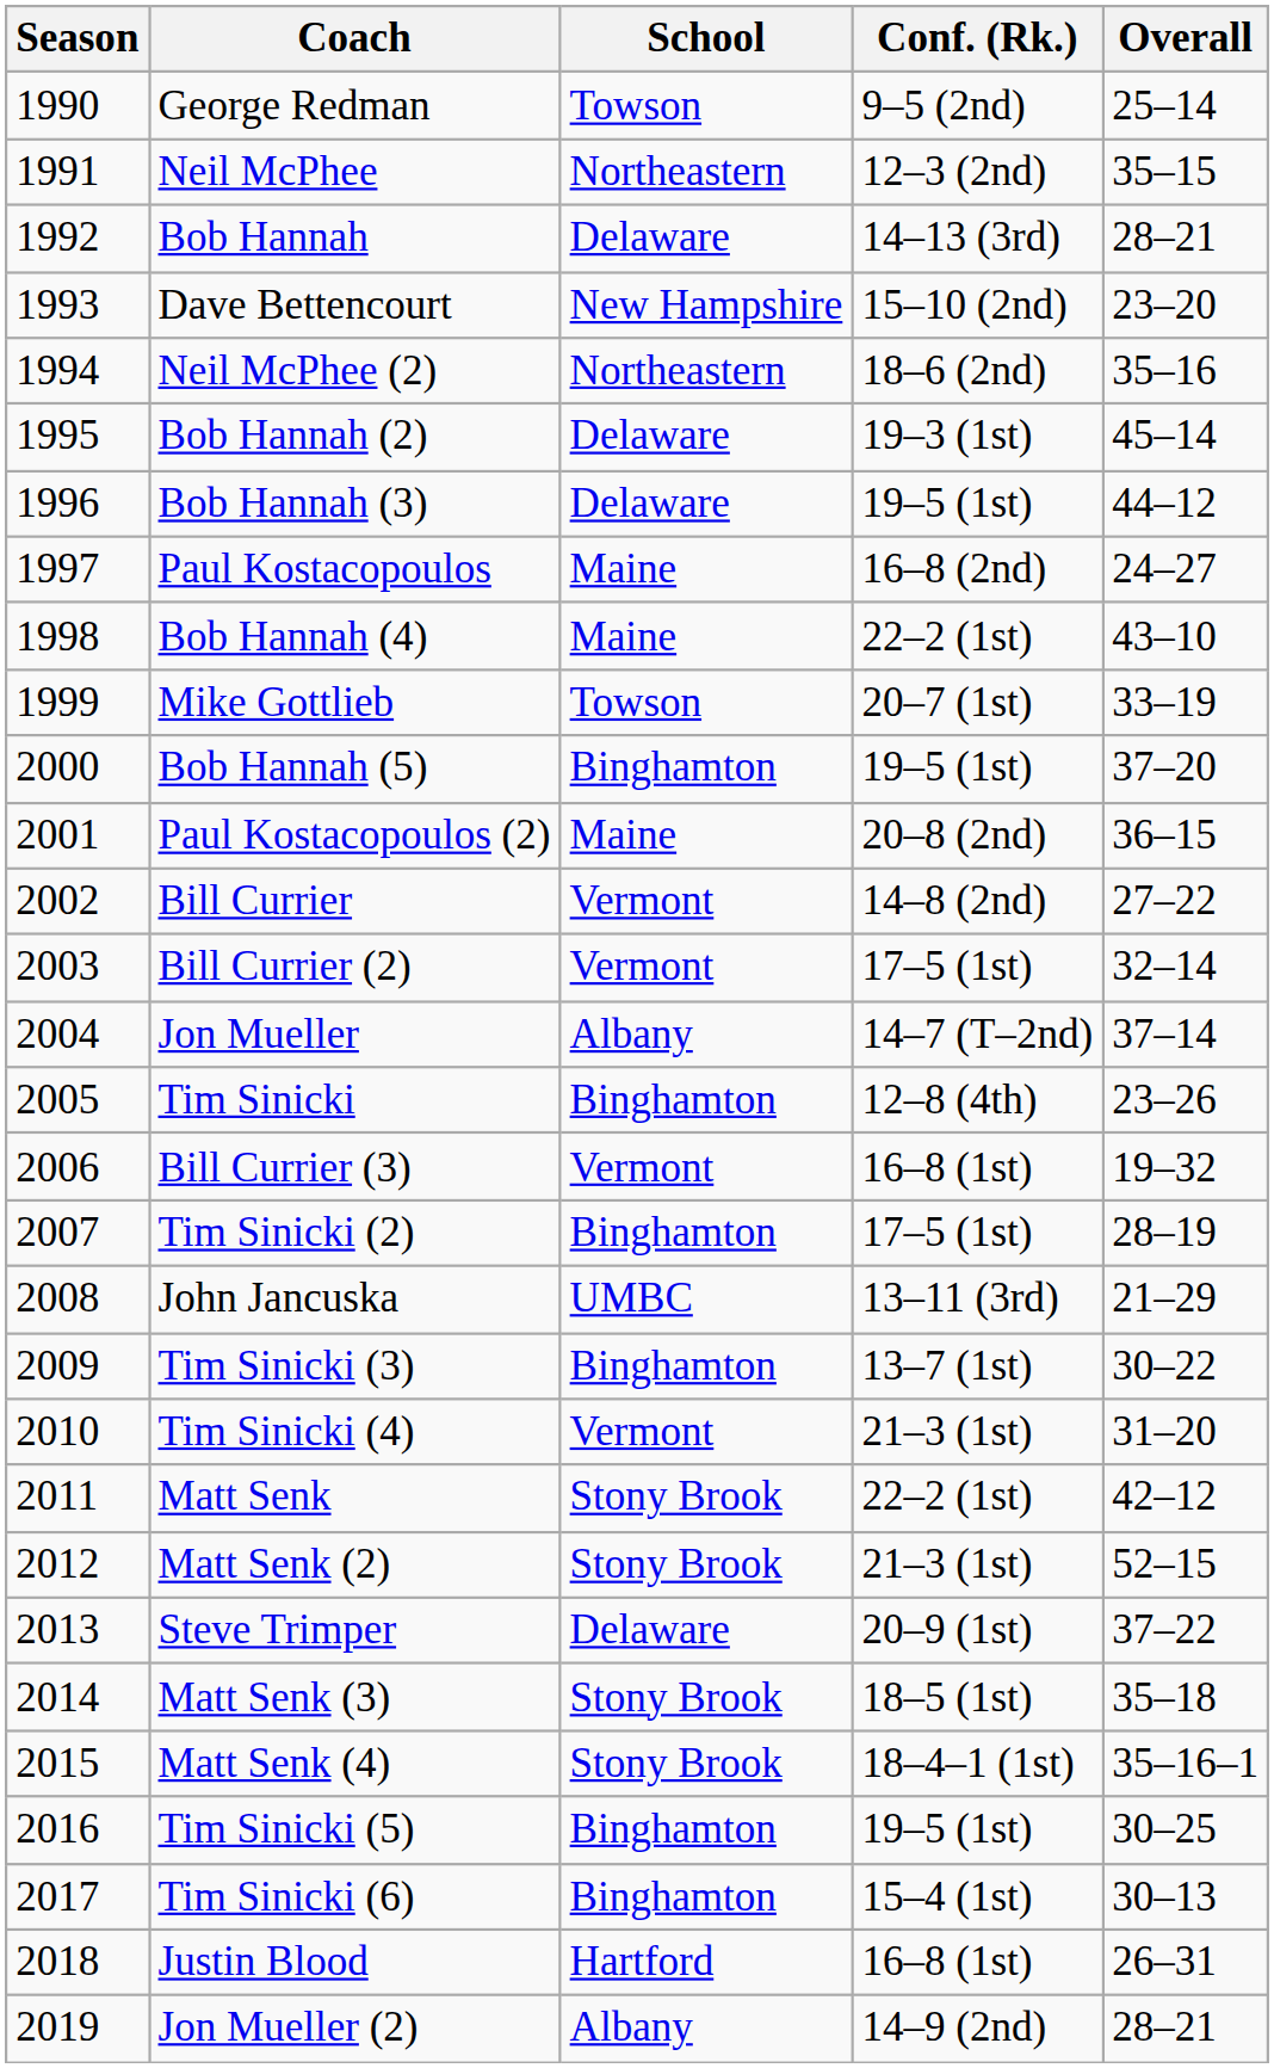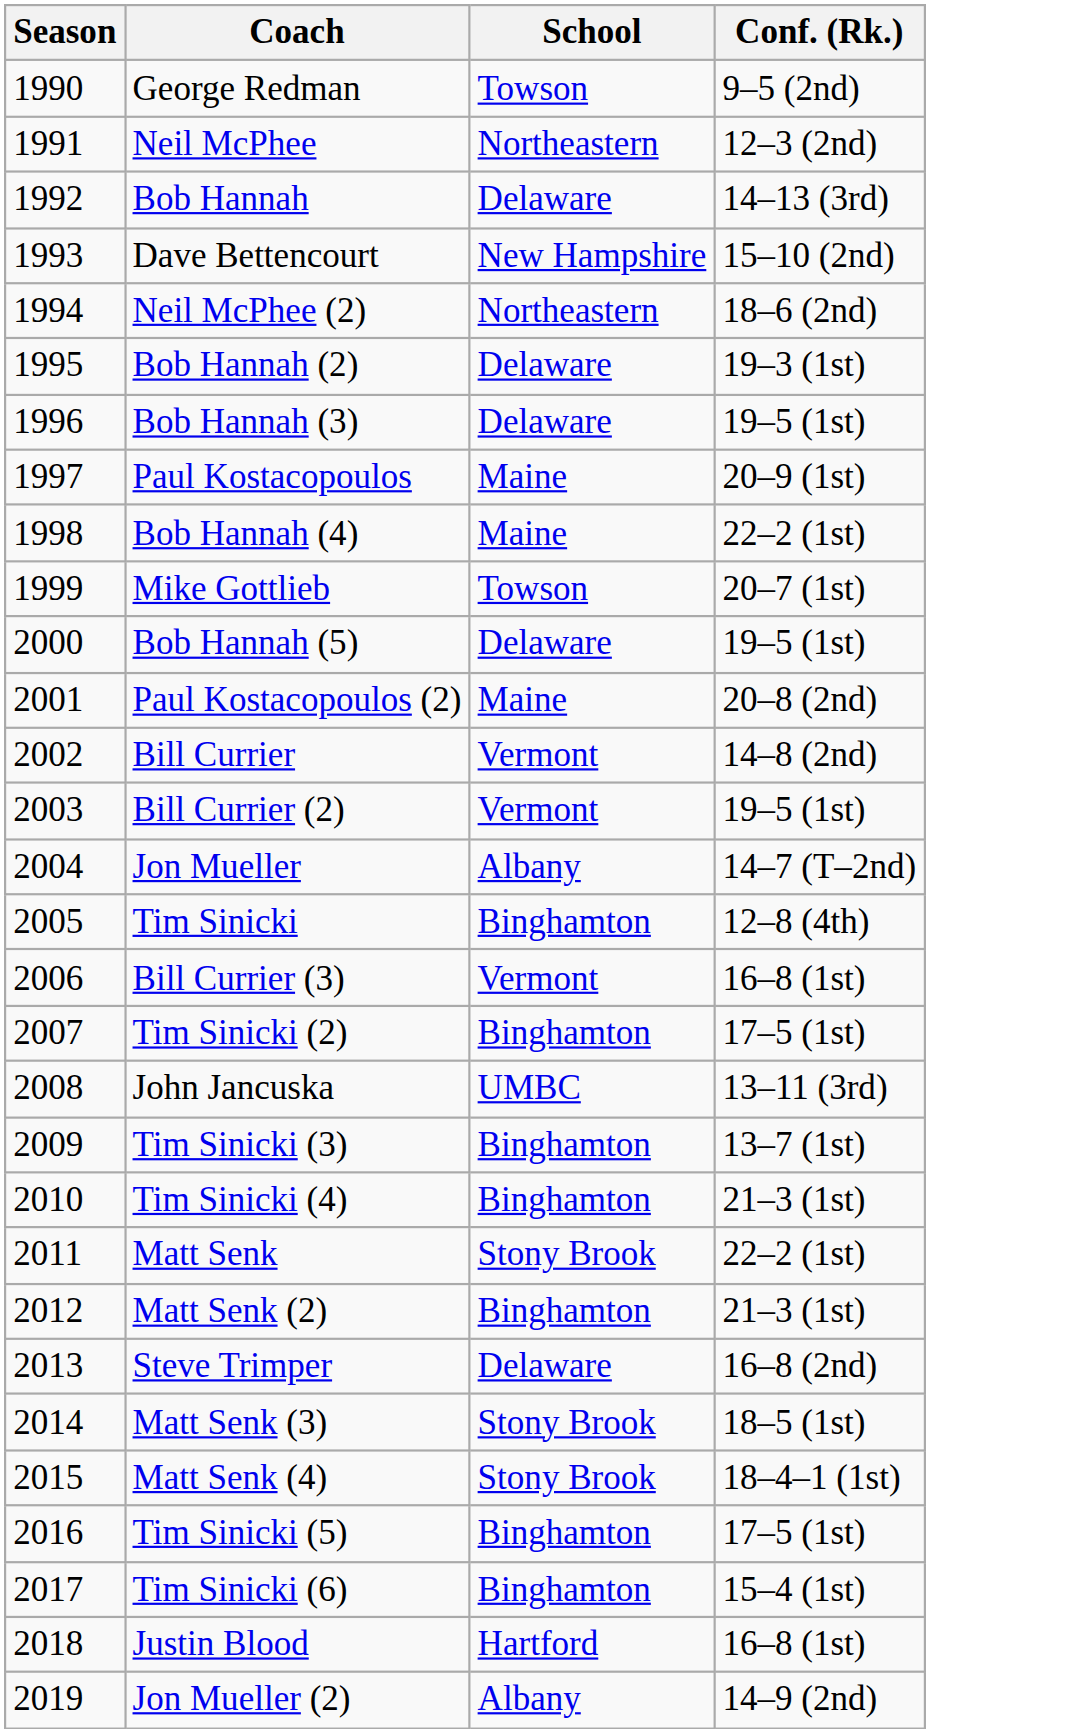 <table class="wikitable" border="1">
 <tr>
 <th>Season</th>
 <th>Coach</th>
 <th>School</th>
 <th>Conf. (Rk.)</th>
-<th>Overall</th>
 </tr>
 <tr>
 <td>1990</td>
 <td>George Redman</td>
 <td><a href='#'>Towson</a></td>
 <td>9–5 (2nd)</td>
-<td>25–14</td>
 </tr>
 <tr>
 <td>1991</td>
 <td><a href='#'>Neil McPhee</a></td>
 <td><a href='#'>Northeastern</a></td>
 <td>12–3 (2nd)</td>
-<td>35–15</td>
 </tr>
 <tr>
 <td>1992</td>
 <td><a href='#'>Bob Hannah</a></td>
 <td><a href='#'>Delaware</a></td>
 <td>14–13 (3rd)</td>
-<td>28–21</td>
 </tr>
 <tr>
 <td>1993</td>
 <td>Dave Bettencourt</td>
 <td><a href='#'>New Hampshire</a></td>
 <td>15–10 (2nd)</td>
-<td>23–20</td>
 </tr>
 <tr>
 <td>1994</td>
 <td><a href='#'>Neil McPhee</a> (2)</td>
 <td><a href='#'>Northeastern</a></td>
 <td>18–6 (2nd)</td>
-<td>35–16</td>
 </tr>
 <tr>
 <td>1995</td>
 <td><a href='#'>Bob Hannah</a> (2)</td>
 <td><a href='#'>Delaware</a></td>
 <td>19–3 (1st)</td>
-<td>45–14</td>
 </tr>
 <tr>
 <td>1996</td>
 <td><a href='#'>Bob Hannah</a> (3)</td>
 <td><a href='#'>Delaware</a></td>
 <td>19–5 (1st)</td>
-<td>44–12</td>
 </tr>
 <tr>
 <td>1997</td>
 <td><a href='#'>Paul Kostacopoulos</a></td>
 <td><a href='#'>Maine</a></td>
-<td>16–8 (2nd)</td>
-<td>24–27</td>
+<td>20–9 (1st)</td>
 </tr>
 <tr>
 <td>1998</td>
 <td><a href='#'>Bob Hannah</a> (4)</td>
 <td><a href='#'>Maine</a></td>
 <td>22–2 (1st)</td>
-<td>43–10</td>
 </tr>
 <tr>
 <td>1999</td>
 <td><a href='#'>Mike Gottlieb</a></td>
 <td><a href='#'>Towson</a></td>
 <td>20–7 (1st)</td>
-<td>33–19</td>
 </tr>
 <tr>
 <td>2000</td>
 <td><a href='#'>Bob Hannah</a> (5)</td>
-<td><a href='#'>Binghamton</a></td>
+<td><a href='#'>Delaware</a></td>
 <td>19–5 (1st)</td>
-<td>37–20</td>
 </tr>
 <tr>
 <td>2001</td>
 <td><a href='#'>Paul Kostacopoulos</a> (2)</td>
 <td><a href='#'>Maine</a></td>
 <td>20–8 (2nd)</td>
-<td>36–15</td>
 </tr>
 <tr>
 <td>2002</td>
 <td><a href='#'>Bill Currier</a></td>
 <td><a href='#'>Vermont</a></td>
 <td>14–8 (2nd)</td>
-<td>27–22</td>
 </tr>
 <tr>
 <td>2003</td>
 <td><a href='#'>Bill Currier</a> (2)</td>
 <td><a href='#'>Vermont</a></td>
-<td>17–5 (1st)</td>
-<td>32–14</td>
+<td>19–5 (1st)</td>
 </tr>
 <tr>
 <td>2004</td>
 <td><a href='#'>Jon Mueller</a></td>
 <td><a href='#'>Albany</a></td>
 <td>14–7 (T–2nd)</td>
-<td>37–14</td>
 </tr>
 <tr>
 <td>2005</td>
 <td><a href='#'>Tim Sinicki</a></td>
 <td><a href='#'>Binghamton</a></td>
 <td>12–8 (4th)</td>
-<td>23–26</td>
 </tr>
 <tr>
 <td>2006</td>
 <td><a href='#'>Bill Currier</a> (3)</td>
 <td><a href='#'>Vermont</a></td>
 <td>16–8 (1st)</td>
-<td>19–32</td>
 </tr>
 <tr>
 <td>2007</td>
 <td><a href='#'>Tim Sinicki</a> (2)</td>
 <td><a href='#'>Binghamton</a></td>
 <td>17–5 (1st)</td>
-<td>28–19</td>
 </tr>
 <tr>
 <td>2008</td>
 <td>John Jancuska</td>
 <td><a href='#'>UMBC</a></td>
 <td>13–11 (3rd)</td>
-<td>21–29</td>
 </tr>
 <tr>
 <td>2009</td>
 <td><a href='#'>Tim Sinicki</a> (3)</td>
 <td><a href='#'>Binghamton</a></td>
 <td>13–7 (1st)</td>
-<td>30–22</td>
 </tr>
 <tr>
 <td>2010</td>
 <td><a href='#'>Tim Sinicki</a> (4)</td>
-<td><a href='#'>Vermont</a></td>
+<td><a href='#'>Binghamton</a></td>
 <td>21–3 (1st)</td>
-<td>31–20</td>
 </tr>
 <tr>
 <td>2011</td>
 <td><a href='#'>Matt Senk</a></td>
 <td><a href='#'>Stony Brook</a></td>
 <td>22–2 (1st)</td>
-<td>42–12</td>
 </tr>
 <tr>
 <td>2012</td>
 <td><a href='#'>Matt Senk</a> (2)</td>
-<td><a href='#'>Stony Brook</a></td>
+<td><a href='#'>Binghamton</a></td>
 <td>21–3 (1st)</td>
-<td>52–15</td>
 </tr>
 <tr>
 <td>2013</td>
 <td><a href='#'>Steve Trimper</a></td>
 <td><a href='#'>Delaware</a></td>
-<td>20–9 (1st)</td>
-<td>37–22</td>
+<td>16–8 (2nd)</td>
 </tr>
 <tr>
 <td>2014</td>
 <td><a href='#'>Matt Senk</a> (3)</td>
 <td><a href='#'>Stony Brook</a></td>
 <td>18–5 (1st)</td>
-<td>35–18</td>
 </tr>
 <tr>
 <td>2015</td>
 <td><a href='#'>Matt Senk</a> (4)</td>
 <td><a href='#'>Stony Brook</a></td>
 <td>18–4–1 (1st)</td>
-<td>35–16–1</td>
 </tr>
 <tr>
 <td>2016</td>
 <td><a href='#'>Tim Sinicki</a> (5)</td>
 <td><a href='#'>Binghamton</a></td>
-<td>19–5 (1st)</td>
-<td>30–25</td>
+<td>17–5 (1st)</td>
 </tr>
 <tr>
 <td>2017</td>
 <td><a href='#'>Tim Sinicki</a> (6)</td>
 <td><a href='#'>Binghamton</a></td>
 <td>15–4 (1st)</td>
-<td>30–13</td>
 </tr>
 <tr>
 <td>2018</td>
 <td><a href='#'>Justin Blood</a></td>
 <td><a href='#'>Hartford</a></td>
 <td>16–8 (1st)</td>
-<td>26–31</td>
 </tr>
 <tr>
 <td>2019</td>
 <td><a href='#'>Jon Mueller</a> (2)</td>
 <td><a href='#'>Albany</a></td>
 <td>14–9 (2nd)</td>
-<td>28–21</td>
 </tr>
 </table>
